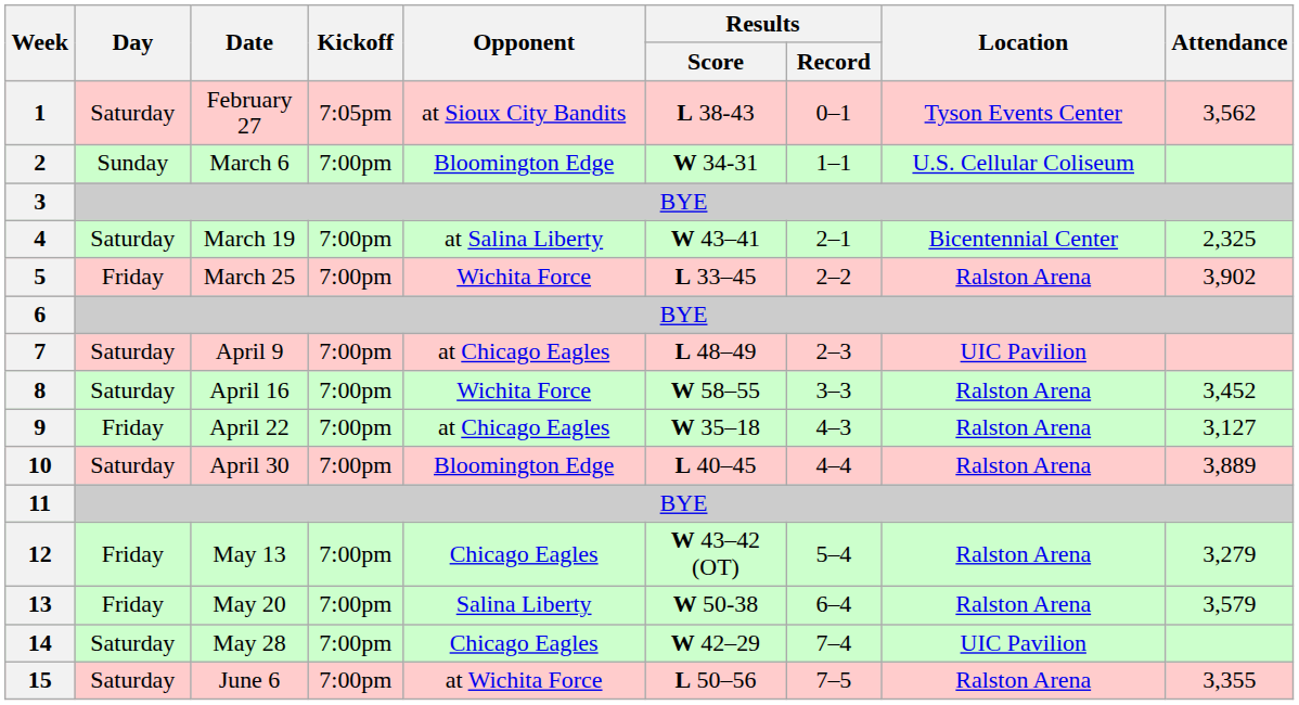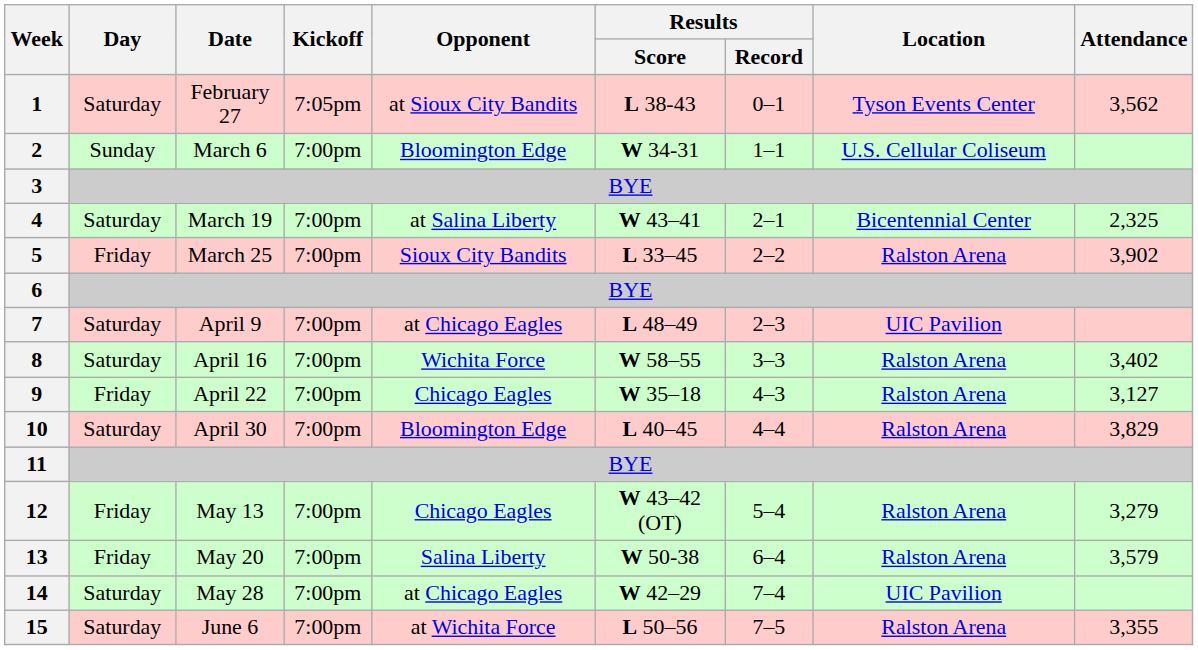 <table class="wikitable">
 <tr>
 <th rowspan="2" width="40">Week</th>
 <th rowspan="2" width="80">Day</th>
 <th rowspan="2" width="80">Date</th>
 <th rowspan="2" width="60">Kickoff</th>
 <th rowspan="2" width="200">Opponent</th>
 <th colspan="2" width="180">Results</th>
 <th rowspan="2" width="250">Location</th>
 <th rowspan="2" width=>Attendance</th>
 </tr>
 <tr>
 <th width="120">Score</th>
 <th width="60">Record</th>
 </tr>
 <tr align="center" bgcolor="#FFCCCC">
 <th>1</th>
 <td>Saturday</td>
 <td>February 27</td>
 <td>7:05pm</td>
 <td>at <a href='#'>Sioux City Bandits</a></td>
 <td><strong>L</strong> 38-43</td>
 <td>0–1</td>
 <td><a href='#'>Tyson Events Center</a></td>
 <td>3,562</td>
 </tr>
 <tr align="center" bgcolor="#CCFFCC">
 <th>2</th>
 <td>Sunday</td>
 <td>March 6</td>
 <td>7:00pm</td>
 <td><a href='#'>Bloomington Edge</a></td>
 <td><strong>W</strong> 34-31</td>
 <td>1–1</td>
 <td><a href='#'>U.S. Cellular Coliseum</a></td>
 <td></td>
 </tr>
 <tr align="center" bgcolor="#CCCCCC">
 <th>3</th>
 <td colSpan=8><a href='#'>BYE</a></td>
 </tr>
 <tr align="center" bgcolor="#CCFFCC">
 <th>4</th>
 <td>Saturday</td>
 <td>March 19</td>
 <td>7:00pm</td>
 <td>at <a href='#'>Salina Liberty</a></td>
 <td><strong>W</strong> 43–41</td>
 <td>2–1</td>
 <td><a href='#'>Bicentennial Center</a></td>
 <td>2,325</td>
 </tr>
 <tr align="center" bgcolor="#FFCCCC">
 <th>5</th>
 <td>Friday</td>
 <td>March 25</td>
 <td>7:00pm</td>
-<td><a href='#'>Wichita Force</a></td>
+<td><a href='#'>Sioux City Bandits</a></td>
 <td><strong>L</strong> 33–45</td>
 <td>2–2</td>
 <td><a href='#'>Ralston Arena</a></td>
 <td>3,902</td>
 </tr>
 <tr align="center" bgcolor="#CCCCCC">
 <th>6</th>
 <td colSpan=8><a href='#'>BYE</a></td>
 </tr>
 <tr align="center" bgcolor="#FFCCCC">
 <th>7</th>
 <td>Saturday</td>
 <td>April 9</td>
 <td>7:00pm</td>
 <td>at <a href='#'>Chicago Eagles</a></td>
 <td><strong>L</strong> 48–49</td>
 <td>2–3</td>
 <td><a href='#'>UIC Pavilion</a></td>
 <td></td>
 </tr>
 <tr align="center" bgcolor="#CCFFCC">
 <th>8</th>
 <td>Saturday</td>
 <td>April 16</td>
 <td>7:00pm</td>
 <td><a href='#'>Wichita Force</a></td>
 <td><strong>W</strong> 58–55</td>
 <td>3–3</td>
 <td><a href='#'>Ralston Arena</a></td>
-<td>3,452</td>
+<td>3,402</td>
 </tr>
 <tr align="center" bgcolor="#CCFFCC">
 <th>9</th>
 <td>Friday</td>
 <td>April 22</td>
 <td>7:00pm</td>
-<td>at <a href='#'>Chicago Eagles</a></td>
+<td><a href='#'>Chicago Eagles</a></td>
 <td><strong>W</strong> 35–18</td>
 <td>4–3</td>
 <td><a href='#'>Ralston Arena</a></td>
 <td>3,127</td>
 </tr>
 <tr align="center" bgcolor="#ffCCCC">
 <th>10</th>
 <td>Saturday</td>
 <td>April 30</td>
 <td>7:00pm</td>
 <td><a href='#'>Bloomington Edge</a></td>
 <td><strong>L</strong> 40–45</td>
 <td>4–4</td>
 <td><a href='#'>Ralston Arena</a></td>
-<td>3,889</td>
+<td>3,829</td>
 </tr>
 <tr align="center" bgcolor="#CCCCCC">
 <th>11</th>
 <td colSpan=8><a href='#'>BYE</a></td>
 </tr>
 <tr align="center" bgcolor="#CCFFCC">
 <th>12</th>
 <td>Friday</td>
 <td>May 13</td>
 <td>7:00pm</td>
 <td><a href='#'>Chicago Eagles</a></td>
 <td><strong>W</strong> 43–42 (OT)</td>
 <td>5–4</td>
 <td><a href='#'>Ralston Arena</a></td>
 <td>3,279</td>
 </tr>
 <tr align="center" bgcolor="#CCFFCC">
 <th>13</th>
 <td>Friday</td>
 <td>May 20</td>
 <td>7:00pm</td>
 <td><a href='#'>Salina Liberty</a></td>
 <td><strong>W</strong> 50-38</td>
 <td>6–4</td>
 <td><a href='#'>Ralston Arena</a></td>
 <td>3,579</td>
 </tr>
 <tr align="center" bgcolor="#CCFFCC">
 <th>14</th>
 <td>Saturday</td>
 <td>May 28</td>
 <td>7:00pm</td>
-<td><a href='#'>Chicago Eagles</a></td>
+<td>at <a href='#'>Chicago Eagles</a></td>
 <td><strong>W</strong> 42–29</td>
 <td>7–4</td>
 <td><a href='#'>UIC Pavilion</a></td>
 <td></td>
 </tr>
 <tr align="center" bgcolor="#FFCCCC">
 <th>15</th>
 <td>Saturday</td>
 <td>June 6</td>
 <td>7:00pm</td>
 <td>at <a href='#'>Wichita Force</a></td>
 <td><strong>L</strong> 50–56</td>
 <td>7–5</td>
 <td><a href='#'>Ralston Arena</a></td>
 <td>3,355</td>
 </tr>
 </table>
